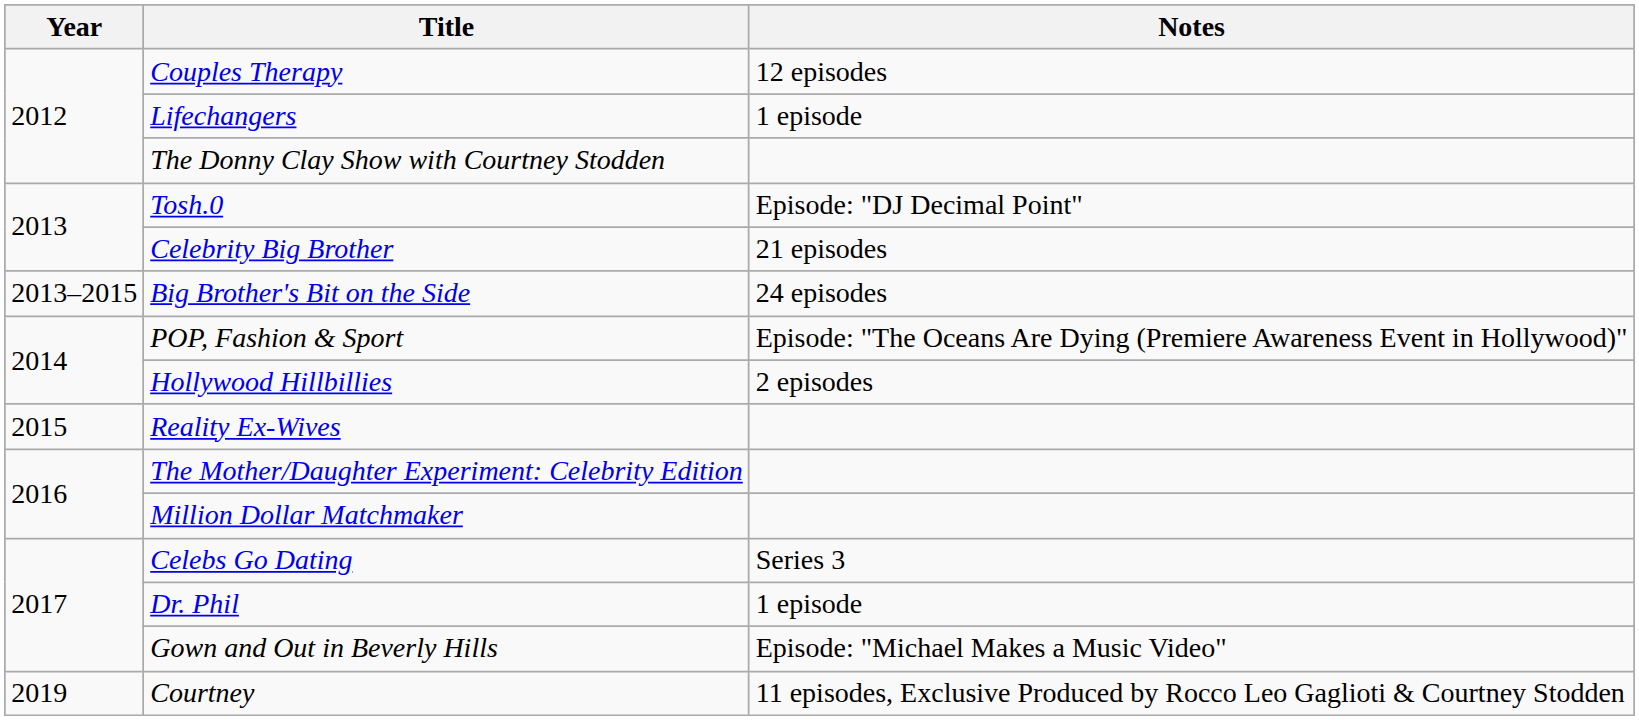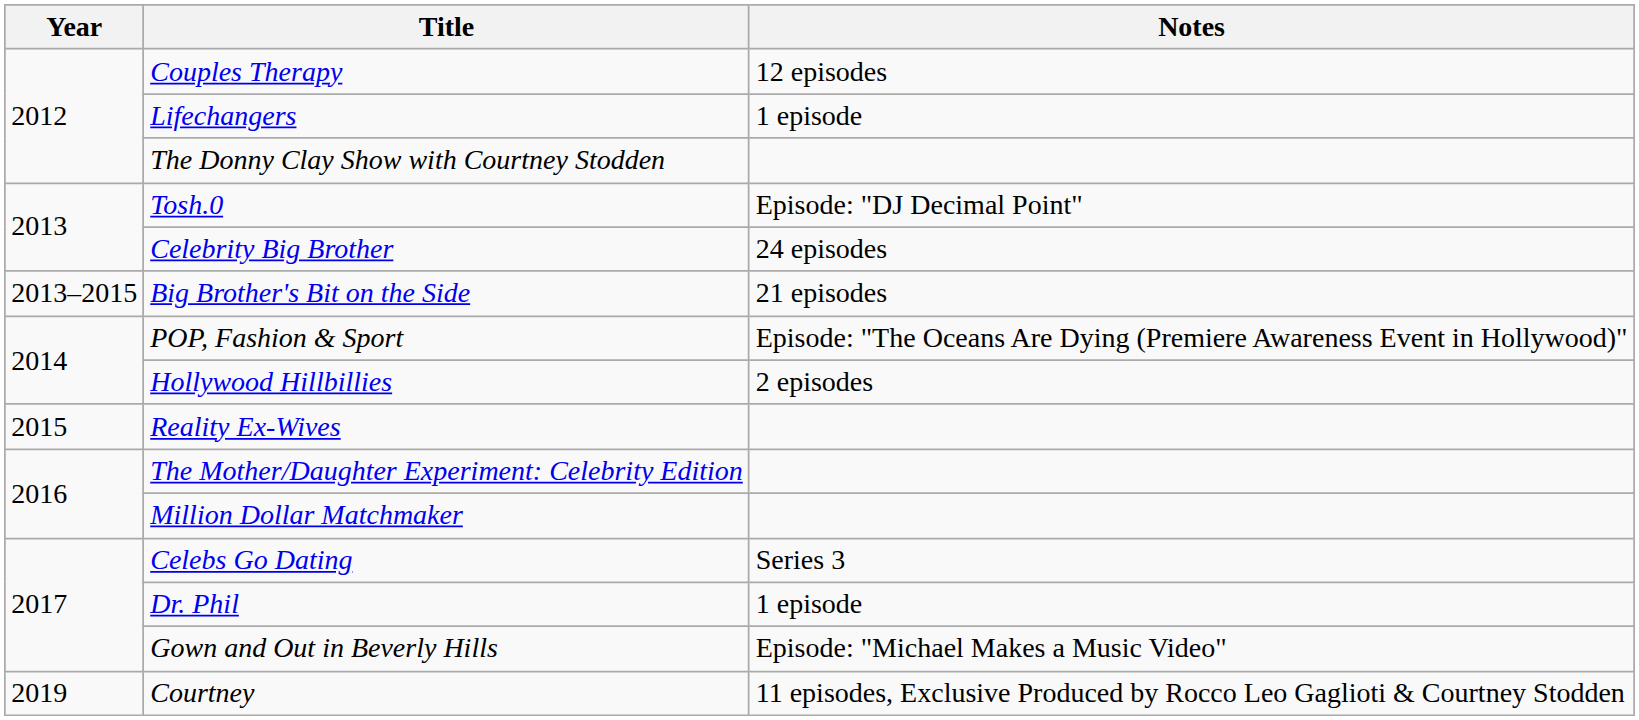 <table class="wikitable sortable">
 <tr>
 <th>Year</th>
 <th>Title</th>
 <th class="unsortable">Notes</th>
 </tr>
 <tr>
 <td rowspan="3">2012</td>
 <td><em><a href='#'>Couples Therapy</a></em></td>
 <td>12 episodes</td>
 </tr>
 <tr>
 <td><em><a href='#'>Lifechangers</a></em></td>
 <td>1 episode</td>
 </tr>
 <tr>
 <td><em>The Donny Clay Show with Courtney Stodden</em></td>
 <td></td>
 </tr>
 <tr>
 <td rowspan="2">2013</td>
 <td><em><a href='#'>Tosh.0</a></em></td>
 <td>Episode: "DJ Decimal Point"</td>
 </tr>
 <tr>
 <td><em><a href='#'>Celebrity Big Brother</a></em></td>
-<td>21 episodes</td>
+<td>24 episodes</td>
 </tr>
 <tr>
 <td>2013–2015</td>
 <td><em><a href='#'>Big Brother's Bit on the Side</a></em></td>
-<td>24 episodes</td>
+<td>21 episodes</td>
 </tr>
 <tr>
 <td rowspan="2">2014</td>
 <td><em>POP, Fashion & Sport</em></td>
 <td>Episode: "The Oceans Are Dying (Premiere Awareness Event in Hollywood)"</td>
 </tr>
 <tr>
 <td><em><a href='#'>Hollywood Hillbillies</a></em></td>
 <td>2 episodes</td>
 </tr>
 <tr>
 <td>2015</td>
 <td><em><a href='#'>Reality Ex-Wives</a></em></td>
 <td></td>
 </tr>
 <tr>
 <td rowspan="2">2016</td>
 <td><em><a href='#'>The Mother/Daughter Experiment: Celebrity Edition</a></em></td>
 <td></td>
 </tr>
 <tr>
 <td><em><a href='#'>Million Dollar Matchmaker</a></em></td>
 <td></td>
 </tr>
 <tr>
 <td rowspan="3">2017</td>
 <td><em><a href='#'>Celebs Go Dating</a></em></td>
 <td>Series 3</td>
 </tr>
 <tr>
 <td><em><a href='#'>Dr. Phil</a></em></td>
 <td>1 episode</td>
 </tr>
 <tr>
 <td><em>Gown and Out in Beverly Hills</em></td>
 <td>Episode: "Michael Makes a Music Video"</td>
 </tr>
 <tr>
 <td>2019</td>
 <td><em>Courtney</em></td>
 <td>11 episodes, Exclusive Produced by Rocco Leo Gaglioti & Courtney Stodden</td>
 </tr>
 </table>
